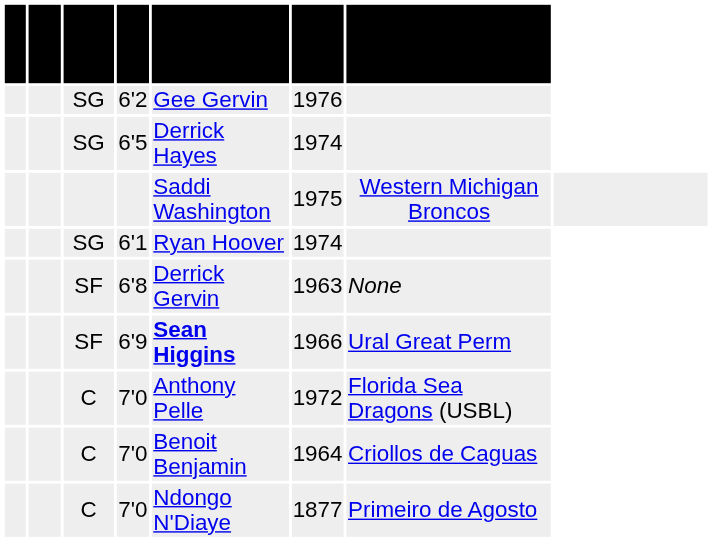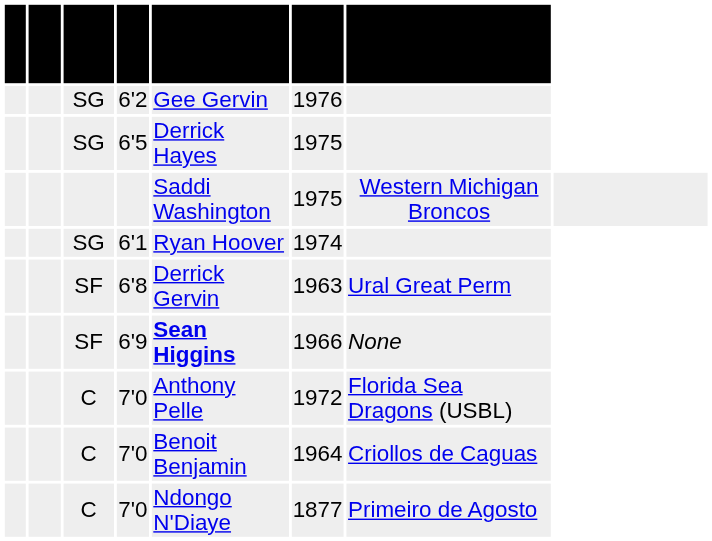 <table width=40%>
 <tr bgcolor="black">
 <th width=3%><span><strong>#</strong></span></th>
 <th width=3%><span><strong>Nt.</strong></span></th>
 <th width=3%><span><strong>Pos.</strong></span></th>
 <th width=3%><span><strong>Ht.</strong></span></th>
 <th width=20%><span><strong>Player</strong></span></th>
 <th width=5%><span><strong>Year of birth</strong></span></th>
 <th width=30%><span><strong>Previous club</strong></span></th>
 </tr>
 <tr bgcolor="#eeeeee">
 <td align=center></td>
 <td align=center></td>
 <td align=center>SG</td>
 <td align=center>6'2</td>
 <td><a href='#'>Gee Gervin</a></td>
 <td align=center>1976</td>
 <td></td>
 </tr>
 <tr bgcolor="#eeeeee">
 <td align=center></td>
 <td align=center></td>
 <td align=center>SG</td>
 <td align=center>6'5</td>
 <td><a href='#'>Derrick Hayes</a></td>
-<td align=center>1974</td>
+<td align=center>1975</td>
 <td></td>
 </tr>
 <tr bgcolor="#eeeeee">
 <td align=center></td>
 <td align=center></td>
 <td align=center></td>
 <td align=center></td>
 <td><a href='#'>Saddi Washington</a></td>
 <td align=center>1975</td>
 <td align=center><a href='#'>Western Michigan Broncos</a></td>
 <td></td>
 </tr>
 <tr bgcolor="#eeeeee">
 <td align=center></td>
 <td align=center></td>
 <td align=center>SG</td>
 <td align=center>6'1</td>
 <td><a href='#'>Ryan Hoover</a></td>
 <td align=center>1974</td>
 <td></td>
 </tr>
 <tr bgcolor="#eeeeee">
 <td align=center></td>
 <td align=center></td>
 <td align=center>SF</td>
 <td align=center>6'8</td>
 <td><a href='#'>Derrick Gervin</a></td>
 <td align=center>1963</td>
-<td><em>None</em></td>
+<td><a href='#'>Ural Great Perm</a></td>
 </tr>
 <tr bgcolor="#eeeeee">
 <td align=center></td>
 <td align=center></td>
 <td align=center>SF</td>
 <td align=center>6'9</td>
 <td><strong><a href='#'>Sean Higgins</a></strong></td>
 <td align=center>1966</td>
-<td><a href='#'>Ural Great Perm</a></td>
+<td><em>None</em></td>
 </tr>
 <tr bgcolor="#eeeeee">
 <td align=center></td>
 <td align=center></td>
 <td align=center>C</td>
 <td align=center>7'0</td>
 <td><a href='#'>Anthony Pelle</a></td>
 <td align=center>1972</td>
 <td><a href='#'>Florida Sea Dragons</a> (USBL)</td>
 </tr>
 <tr bgcolor="#eeeeee">
 <td align=center></td>
 <td align=center></td>
 <td align=center>C</td>
 <td align=center>7'0</td>
 <td><a href='#'>Benoit Benjamin</a></td>
 <td align=center>1964</td>
 <td><a href='#'>Criollos de Caguas</a></td>
 </tr>
 <tr bgcolor="#eeeeee">
 <td align=center></td>
 <td align=center></td>
 <td align=center>C</td>
 <td align=center>7'0</td>
 <td><a href='#'>Ndongo N'Diaye</a></td>
 <td align=center>1877</td>
 <td><a href='#'>Primeiro de Agosto</a></td>
 </tr>
 <tr bgcolor="#eeeeee">
 </tr>
 </table>
